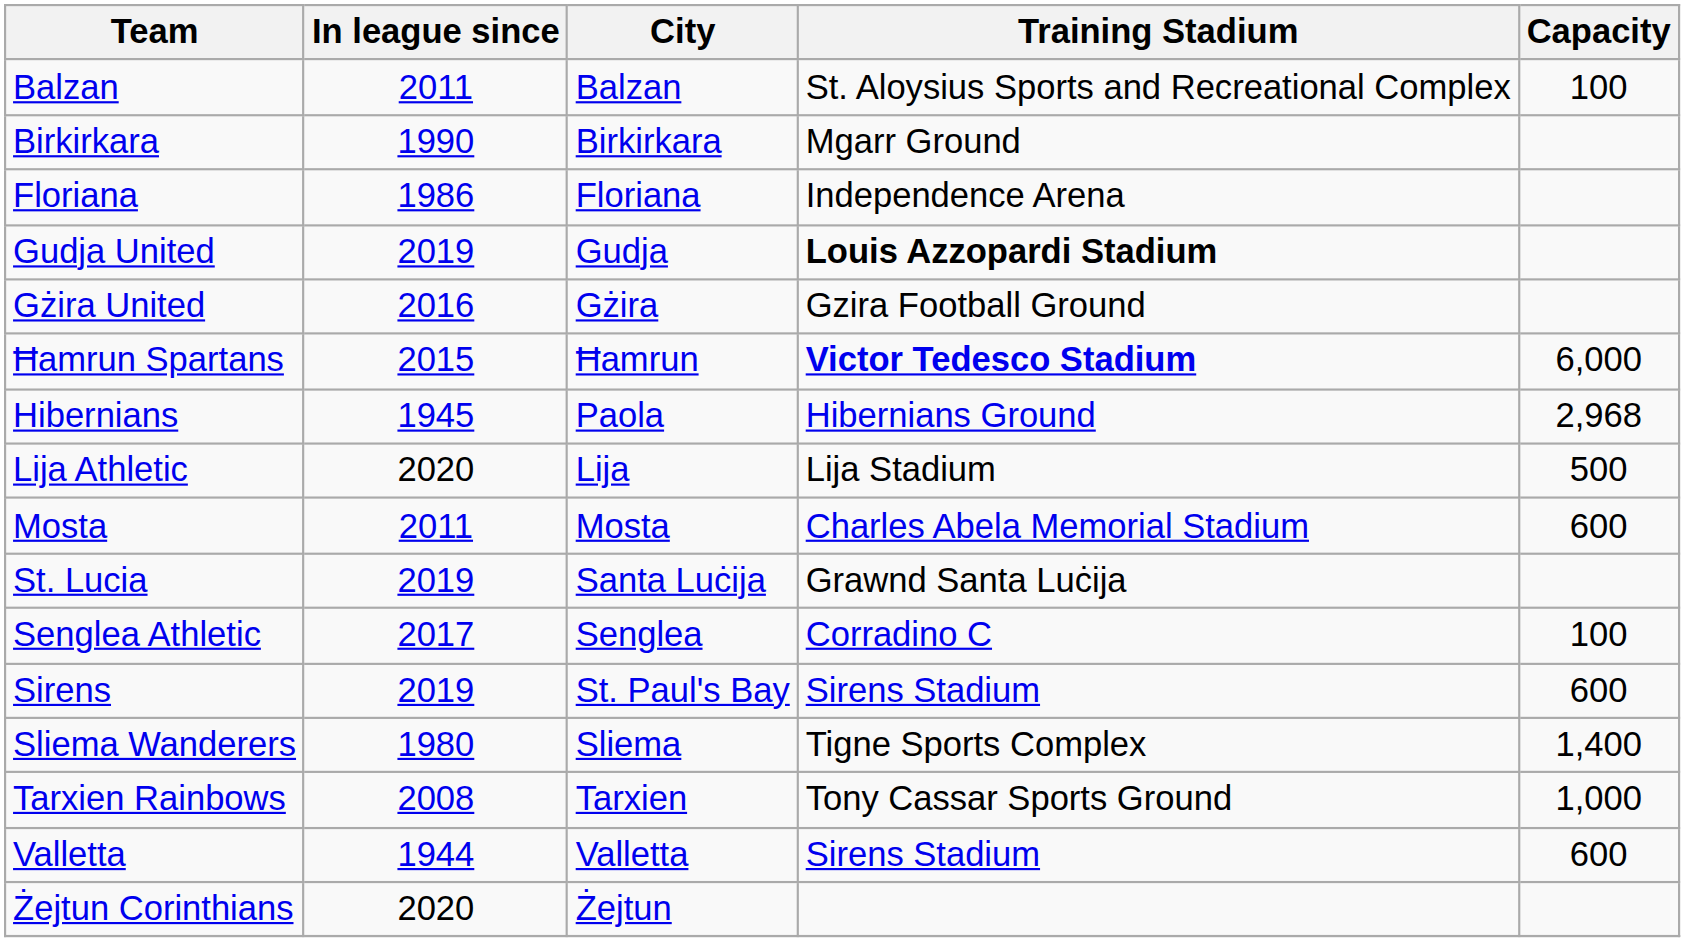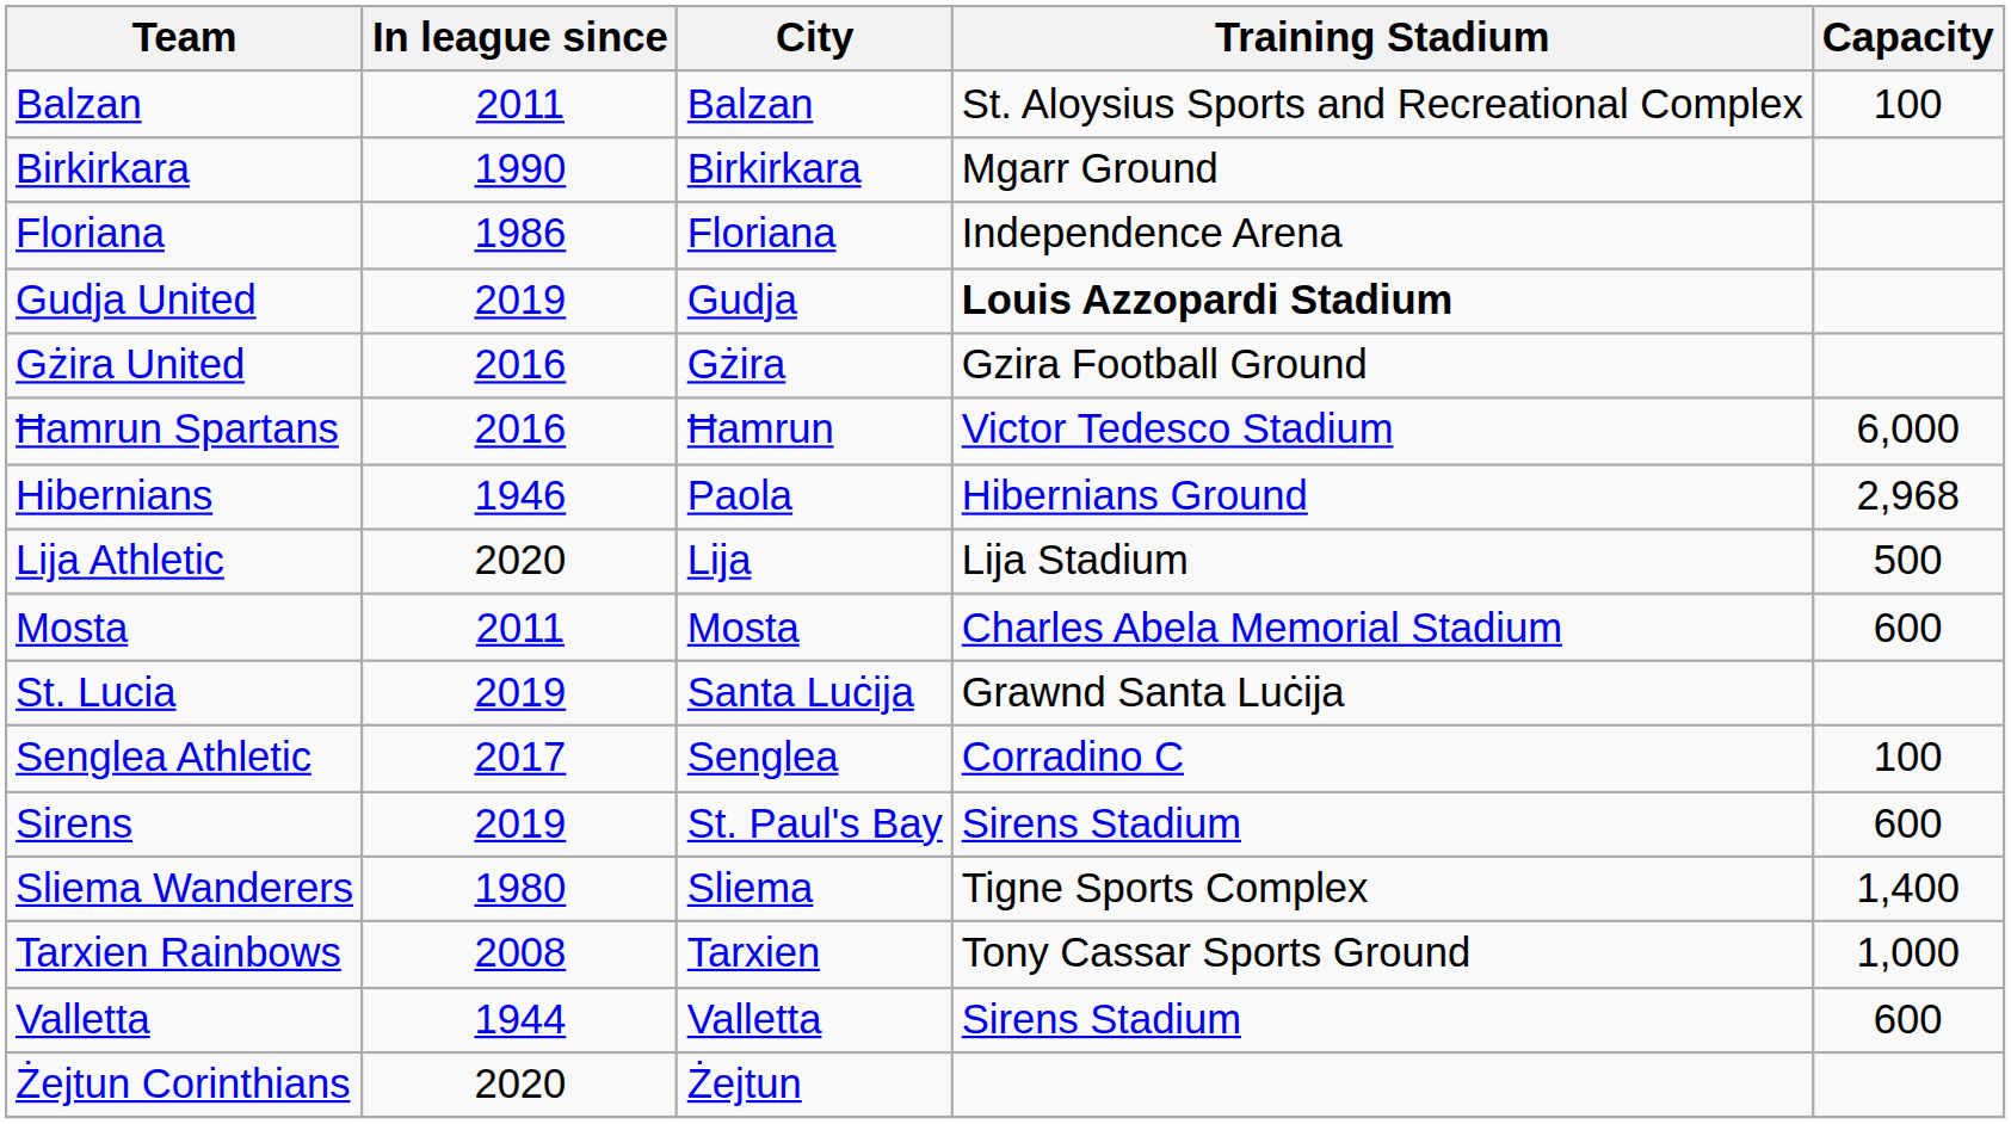 <table class="wikitable sortable">
 <tr>
 <th>Team</th>
 <th>In league since</th>
 <th>City</th>
 <th>Training Stadium</th>
 <th>Capacity</th>
 </tr>
 <tr>
 <td><a href='#'>Balzan</a></td>
 <td align="center"><a href='#'>2011</a></td>
 <td><a href='#'>Balzan</a></td>
 <td>St. Aloysius Sports and Recreational Complex</td>
 <td align="center">100</td>
 </tr>
 <tr>
 <td><a href='#'>Birkirkara</a></td>
 <td align="center"><a href='#'>1990</a></td>
 <td><a href='#'>Birkirkara</a></td>
 <td>Mgarr Ground</td>
 <td align="center"></td>
 </tr>
 <tr>
 <td><a href='#'>Floriana</a></td>
 <td align="center"><a href='#'>1986</a></td>
 <td><a href='#'>Floriana</a></td>
 <td>Independence Arena</td>
 <td align="center"></td>
 </tr>
 <tr>
 <td><a href='#'>Gudja United</a></td>
 <td align="center"><a href='#'>2019</a></td>
 <td><a href='#'>Gudja</a></td>
 <td><strong>Louis Azzopardi Stadium</strong></td>
 <td></td>
 </tr>
 <tr>
 <td><a href='#'>Gżira United</a></td>
 <td align="center"><a href='#'>2016</a></td>
 <td><a href='#'>Gżira</a></td>
 <td>Gzira Football Ground</td>
 <td align="center"></td>
 </tr>
 <tr>
 <td><a href='#'>Ħamrun Spartans</a></td>
-<td align="center"><a href='#'>2015</a></td>
+<td align="center"><a href='#'>2016</a></td>
 <td><a href='#'>Ħamrun</a></td>
-<td><strong><a href='#'>Victor Tedesco Stadium</a></strong></td>
+<td><a href='#'>Victor Tedesco Stadium</a></td>
 <td align="center">6,000</td>
 </tr>
 <tr>
 <td><a href='#'>Hibernians</a></td>
-<td align="center"><a href='#'>1945</a></td>
+<td align="center"><a href='#'>1946</a></td>
 <td><a href='#'>Paola</a></td>
 <td><a href='#'>Hibernians Ground</a></td>
 <td align="center">2,968</td>
 </tr>
 <tr>
 <td><a href='#'>Lija Athletic</a></td>
 <td align="center">2020</td>
 <td><a href='#'>Lija</a></td>
 <td>Lija Stadium</td>
 <td align="center">500</td>
 </tr>
 <tr>
 <td><a href='#'>Mosta</a></td>
 <td align="center"><a href='#'>2011</a></td>
 <td><a href='#'>Mosta</a></td>
 <td><a href='#'>Charles Abela Memorial Stadium</a></td>
 <td align="center">600</td>
 </tr>
 <tr>
 <td><a href='#'>St. Lucia</a></td>
 <td align="center"><a href='#'>2019</a></td>
 <td><a href='#'>Santa Luċija</a></td>
 <td>Grawnd Santa Luċija</td>
 <td></td>
 </tr>
 <tr>
 <td><a href='#'>Senglea Athletic</a></td>
 <td align="center"><a href='#'>2017</a></td>
 <td><a href='#'>Senglea</a></td>
 <td><a href='#'>Corradino C</a></td>
 <td align="center">100</td>
 </tr>
 <tr>
 <td><a href='#'>Sirens</a></td>
 <td align="center"><a href='#'>2019</a></td>
 <td><a href='#'>St. Paul's Bay</a></td>
 <td><a href='#'>Sirens Stadium</a></td>
 <td align="center">600</td>
 </tr>
 <tr>
 <td><a href='#'>Sliema Wanderers</a></td>
 <td align="center"><a href='#'>1980</a></td>
 <td><a href='#'>Sliema</a></td>
 <td>Tigne Sports Complex</td>
 <td align="center">1,400</td>
 </tr>
 <tr>
 <td><a href='#'>Tarxien Rainbows</a></td>
 <td align="center"><a href='#'>2008</a></td>
 <td><a href='#'>Tarxien</a></td>
 <td>Tony Cassar Sports Ground</td>
 <td align="center">1,000</td>
 </tr>
 <tr>
 <td><a href='#'>Valletta</a></td>
 <td align="center"><a href='#'>1944</a></td>
 <td><a href='#'>Valletta</a></td>
 <td><a href='#'>Sirens Stadium</a></td>
 <td align="center">600</td>
 </tr>
 <tr>
 <td><a href='#'>Żejtun Corinthians</a></td>
 <td align="center">2020</td>
 <td><a href='#'>Żejtun</a></td>
 <td></td>
 <td align="center"></td>
 </tr>
 <tr>
 </tr>
 </table>
